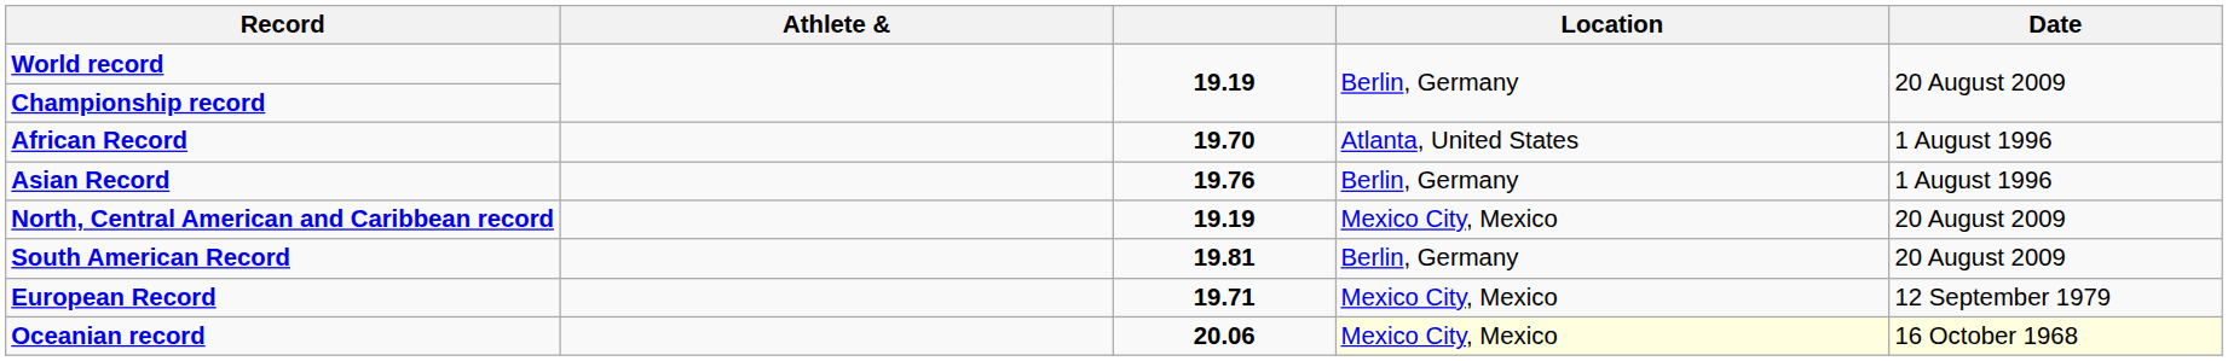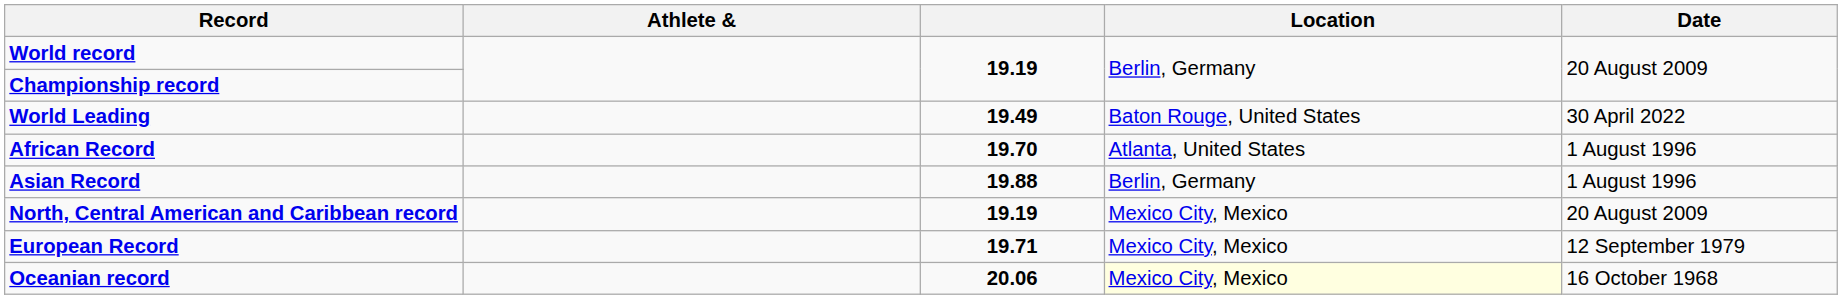 <table class="wikitable">
 <tr>
 <th width=25% align=center>Record</th>
 <th width=25% align=center>Athlete & </th>
 <th width=10% align=center></th>
 <th width=25% align=center>Location</th>
 <th width=15% align=center>Date</th>
 </tr>
 <tr>
 <td><strong><a href='#'>World record</a></strong></td>
 <td rowspan=2></td>
 <td rowspan=2 align=center><strong>19.19</strong></td>
 <td rowspan=2><a href='#'>Berlin</a>, Germany</td>
 <td rowspan=2>20 August 2009</td>
 </tr>
 <tr>
 <td><strong><a href='#'>Championship record</a></strong></td>
 </tr>
 <tr>
+<td><strong><a href='#'>World Leading</a></strong></td>
+<td></td>
+<td align=center><strong>19.49</strong></td>
+<td><a href='#'>Baton Rouge</a>, United States</td>
+<td>30 April 2022</td>
+</tr>
+<tr>
 <td><strong><a href='#'>African Record</a></strong></td>
 <td></td>
 <td align=center><strong>19.70</strong></td>
 <td><a href='#'>Atlanta</a>, United States</td>
 <td>1 August 1996</td>
 </tr>
 <tr>
 <td><strong><a href='#'>Asian Record</a></strong></td>
 <td></td>
-<td align=center><strong>19.76</strong></td>
+<td align=center><strong>19.88</strong></td>
 <td><a href='#'>Berlin</a>, Germany</td>
 <td>1 August 1996</td>
 </tr>
 <tr>
 <td><strong><a href='#'>North, Central American and Caribbean record</a></strong></td>
 <td></td>
 <td align=center><strong>19.19</strong></td>
 <td><a href='#'>Mexico City</a>, Mexico</td>
-<td>20 August 2009</td>
-</tr>
-<tr>
-<td><strong><a href='#'>South American Record</a></strong></td>
-<td></td>
-<td align=center><strong>19.81</strong></td>
-<td><a href='#'>Berlin</a>, Germany</td>
 <td>20 August 2009</td>
 </tr>
 <tr>
 <td><strong><a href='#'>European Record</a></strong></td>
 <td></td>
 <td align=center><strong>19.71</strong></td>
 <td><a href='#'>Mexico City</a>, Mexico</td>
 <td>12 September 1979</td>
 </tr>
 <tr>
 <td><strong><a href='#'>Oceanian record</a></strong></td>
 <td></td>
 <td align=center><strong>20.06</strong></td>
 <td style="background: lightyellow;"><a href='#'>Mexico City</a>, Mexico</td>
-<td style="background: lightyellow;">16 October 1968</td>
+<td>16 October 1968</td>
 </tr>
 </table>
